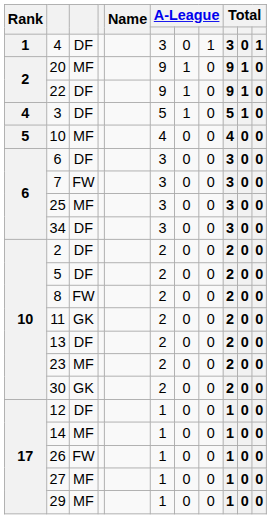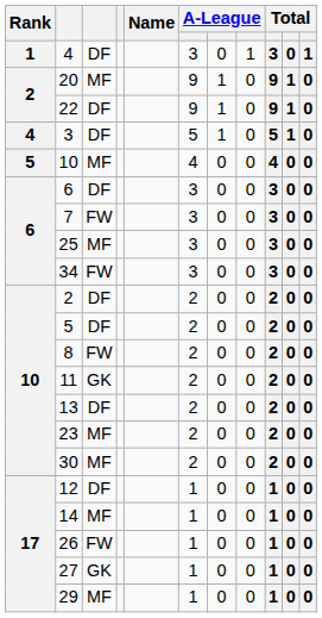 <table class="wikitable sortable" style="text-align:center">
 <tr>
 <th rowspan="2">Rank</th>
 <th rowspan="2"></th>
 <th rowspan="2"></th>
 <th rowspan="2"></th>
 <th rowspan="2">Name</th>
 <th colspan="3"><a href='#'>A-League</a></th>
 <th colspan="3">Total</th>
 </tr>
 <tr>
 <th></th>
 <th></th>
 <th></th>
 <th></th>
 <th></th>
 <th></th>
 </tr>
 <tr>
 <th>1</th>
 <td>4</td>
 <td>DF</td>
 <td></td>
 <td align="left"><br></td>
 <td>3</td>
 <td>0</td>
 <td>1<br></td>
 <th>3</th>
 <th>0</th>
 <th>1</th>
 </tr>
 <tr>
 <th rowspan="2">2</th>
 <td>20</td>
 <td>MF</td>
 <td></td>
 <td align="left"><br></td>
 <td>9</td>
 <td>1</td>
 <td>0<br></td>
 <th>9</th>
 <th>1</th>
 <th>0</th>
 </tr>
 <tr>
 <td>22</td>
 <td>DF</td>
 <td></td>
 <td align="left"><br></td>
 <td>9</td>
 <td>1</td>
 <td>0<br></td>
 <th>9</th>
 <th>1</th>
 <th>0</th>
 </tr>
 <tr>
 <th>4</th>
 <td>3</td>
 <td>DF</td>
 <td></td>
 <td align="left"><br></td>
 <td>5</td>
 <td>1</td>
 <td>0<br></td>
 <th>5</th>
 <th>1</th>
 <th>0</th>
 </tr>
 <tr>
 <th>5</th>
 <td>10</td>
 <td>MF</td>
 <td></td>
 <td align="left"><br></td>
 <td>4</td>
 <td>0</td>
 <td>0<br></td>
 <th>4</th>
 <th>0</th>
 <th>0</th>
 </tr>
 <tr>
 <th rowspan="4">6</th>
 <td>6</td>
 <td>DF</td>
 <td></td>
 <td align="left"><br></td>
 <td>3</td>
 <td>0</td>
 <td>0<br></td>
 <th>3</th>
 <th>0</th>
 <th>0</th>
 </tr>
 <tr>
 <td>7</td>
 <td>FW</td>
 <td></td>
 <td align="left"><br></td>
 <td>3</td>
 <td>0</td>
 <td>0<br></td>
 <th>3</th>
 <th>0</th>
 <th>0</th>
 </tr>
 <tr>
 <td>25</td>
 <td>MF</td>
 <td></td>
 <td align="left"><br></td>
 <td>3</td>
 <td>0</td>
 <td>0<br></td>
 <th>3</th>
 <th>0</th>
 <th>0</th>
 </tr>
 <tr>
 <td>34</td>
-<td>DF</td>
+<td>FW</td>
 <td></td>
 <td align="left"><br></td>
 <td>3</td>
 <td>0</td>
 <td>0<br></td>
 <th>3</th>
 <th>0</th>
 <th>0</th>
 </tr>
 <tr>
 <th rowspan="7">10</th>
 <td>2</td>
 <td>DF</td>
 <td></td>
 <td align="left"><br></td>
 <td>2</td>
 <td>0</td>
 <td>0<br></td>
 <th>2</th>
 <th>0</th>
 <th>0</th>
 </tr>
 <tr>
 <td>5</td>
 <td>DF</td>
 <td></td>
 <td align="left"><br></td>
 <td>2</td>
 <td>0</td>
 <td>0<br></td>
 <th>2</th>
 <th>0</th>
 <th>0</th>
 </tr>
 <tr>
 <td>8</td>
 <td>FW</td>
 <td></td>
 <td align="left"><br></td>
 <td>2</td>
 <td>0</td>
 <td>0<br></td>
 <th>2</th>
 <th>0</th>
 <th>0</th>
 </tr>
 <tr>
 <td>11</td>
 <td>GK</td>
 <td></td>
 <td align="left"><br></td>
 <td>2</td>
 <td>0</td>
 <td>0<br></td>
 <th>2</th>
 <th>0</th>
 <th>0</th>
 </tr>
 <tr>
 <td>13</td>
 <td>DF</td>
 <td></td>
 <td align="left"><br></td>
 <td>2</td>
 <td>0</td>
 <td>0<br></td>
 <th>2</th>
 <th>0</th>
 <th>0</th>
 </tr>
 <tr>
 <td>23</td>
 <td>MF</td>
 <td></td>
 <td align="left"><br></td>
 <td>2</td>
 <td>0</td>
 <td>0<br></td>
 <th>2</th>
 <th>0</th>
 <th>0</th>
 </tr>
 <tr>
 <td>30</td>
-<td>GK</td>
+<td>MF</td>
 <td></td>
 <td align="left"><br></td>
 <td>2</td>
 <td>0</td>
 <td>0<br></td>
 <th>2</th>
 <th>0</th>
 <th>0</th>
 </tr>
 <tr>
 <th rowspan="5">17</th>
 <td>12</td>
 <td>DF</td>
 <td></td>
 <td align="left"><br></td>
 <td>1</td>
 <td>0</td>
 <td>0<br></td>
 <th>1</th>
 <th>0</th>
 <th>0</th>
 </tr>
 <tr>
 <td>14</td>
 <td>MF</td>
 <td></td>
 <td align="left"><br></td>
 <td>1</td>
 <td>0</td>
 <td>0<br></td>
 <th>1</th>
 <th>0</th>
 <th>0</th>
 </tr>
 <tr>
 <td>26</td>
 <td>FW</td>
 <td></td>
 <td align="left"><br></td>
 <td>1</td>
 <td>0</td>
 <td>0<br></td>
 <th>1</th>
 <th>0</th>
 <th>0</th>
 </tr>
 <tr>
 <td>27</td>
-<td>MF</td>
+<td>GK</td>
 <td></td>
 <td align="left"><br></td>
 <td>1</td>
 <td>0</td>
 <td>0<br></td>
 <th>1</th>
 <th>0</th>
 <th>0</th>
 </tr>
 <tr>
 <td>29</td>
 <td>MF</td>
 <td></td>
 <td align="left"><br></td>
 <td>1</td>
 <td>0</td>
 <td>0<br></td>
 <th>1</th>
 <th>0</th>
 <th>0</th>
 </tr>
 </table>
